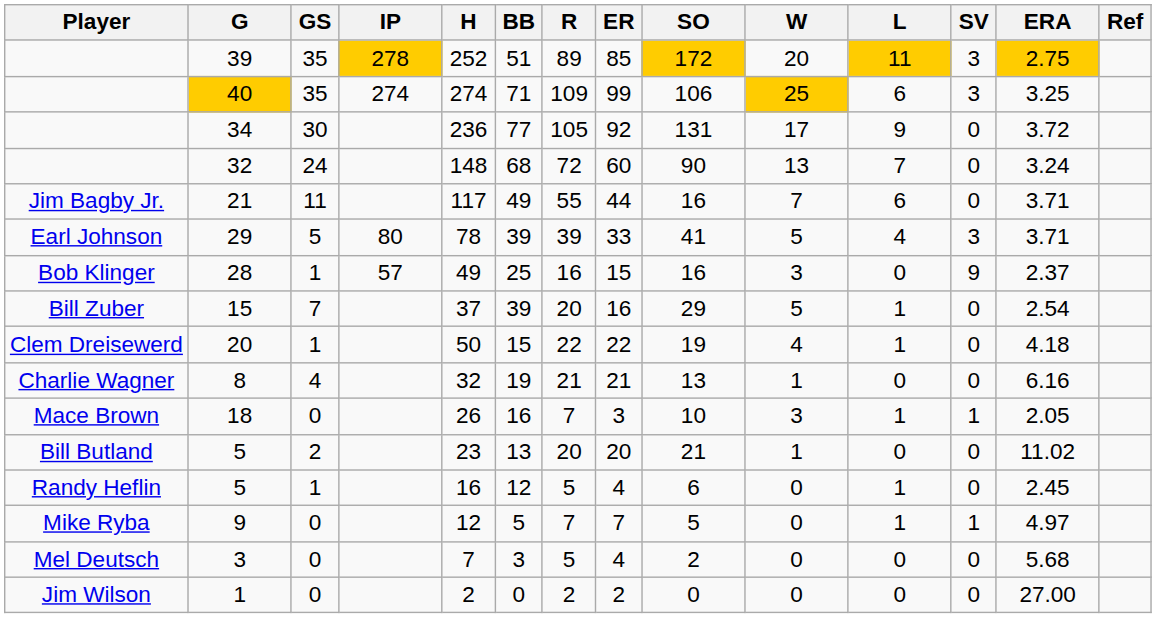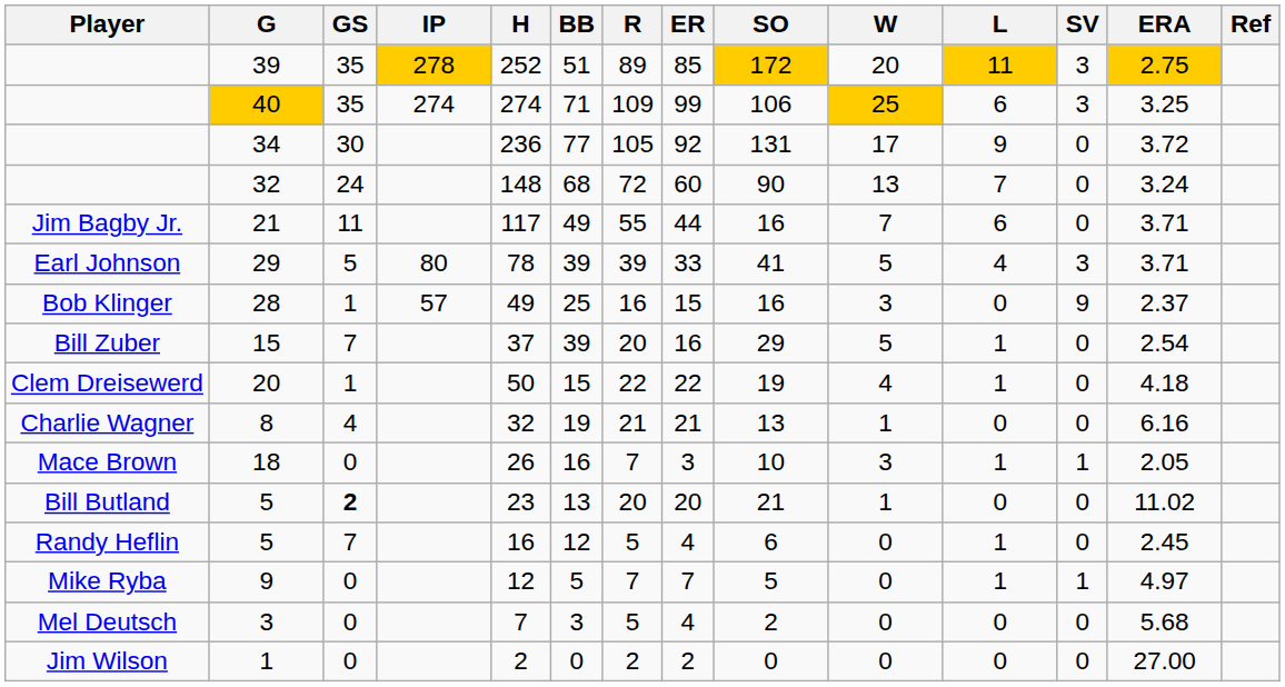 <table class="wikitable sortable">
 <tr>
 <th bgcolor="#DDDDFF" width="16%">Player</th>
 <th bgcolor="#DDDDFF" width="9%">G</th>
 <th>GS</th>
 <th bgcolor="#DDDDFF" width="9%">IP</th>
 <th>H</th>
 <th>BB</th>
 <th>R</th>
 <th>ER</th>
 <th bgcolor="#DDDDFF" width="9%">SO</th>
 <th bgcolor="#DDDDFF" width="9%">W</th>
 <th bgcolor="#DDDDFF" width="9%">L</th>
 <th>SV</th>
 <th bgcolor="#DDDDFF" width="9%">ERA</th>
 <th>Ref</th>
 </tr>
 <tr align="center">
 <td></td>
 <td>39</td>
 <td>35</td>
 <td bgcolor="#ffcc00">278</td>
 <td>252</td>
 <td>51</td>
 <td>89</td>
 <td>85</td>
 <td bgcolor="#ffcc00">172</td>
 <td>20</td>
 <td bgcolor=#ffcc00>11</td>
 <td>3</td>
 <td bgcolor="#ffcc00">2.75</td>
 <td></td>
 </tr>
 <tr align="center">
 <td></td>
 <td bgcolor=#ffcc00>40</td>
 <td>35</td>
 <td>274</td>
 <td>274</td>
 <td>71</td>
 <td>109</td>
 <td>99</td>
 <td>106</td>
 <td bgcolor="#ffcc00">25</td>
 <td>6</td>
 <td>3</td>
 <td>3.25</td>
 <td></td>
 </tr>
 <tr align="center">
 <td></td>
 <td>34</td>
 <td>30</td>
 <td></td>
 <td>236</td>
 <td>77</td>
 <td>105</td>
 <td>92</td>
 <td>131</td>
 <td>17</td>
 <td>9</td>
 <td>0</td>
 <td>3.72</td>
 <td></td>
 </tr>
 <tr align="center">
 <td></td>
 <td>32</td>
 <td>24</td>
 <td></td>
 <td>148</td>
 <td>68</td>
 <td>72</td>
 <td>60</td>
 <td>90</td>
 <td>13</td>
 <td>7</td>
 <td>0</td>
 <td>3.24</td>
 <td></td>
 </tr>
 <tr align="center">
 <td><a href='#'>Jim Bagby Jr.</a></td>
 <td>21</td>
 <td>11</td>
 <td></td>
 <td>117</td>
 <td>49</td>
 <td>55</td>
 <td>44</td>
 <td>16</td>
 <td>7</td>
 <td>6</td>
 <td>0</td>
 <td>3.71</td>
 <td></td>
 </tr>
 <tr align="center">
 <td><a href='#'>Earl Johnson</a></td>
 <td>29</td>
 <td>5</td>
 <td>80</td>
 <td>78</td>
 <td>39</td>
 <td>39</td>
 <td>33</td>
 <td>41</td>
 <td>5</td>
 <td>4</td>
 <td>3</td>
 <td>3.71</td>
 <td></td>
 </tr>
 <tr align="center">
 <td><a href='#'>Bob Klinger</a></td>
 <td>28</td>
 <td>1</td>
 <td>57</td>
 <td>49</td>
 <td>25</td>
 <td>16</td>
 <td>15</td>
 <td>16</td>
 <td>3</td>
 <td>0</td>
 <td>9</td>
 <td>2.37</td>
 <td></td>
 </tr>
 <tr align="center">
 <td><a href='#'>Bill Zuber</a></td>
 <td>15</td>
 <td>7</td>
 <td></td>
 <td>37</td>
 <td>39</td>
 <td>20</td>
 <td>16</td>
 <td>29</td>
 <td>5</td>
 <td>1</td>
 <td>0</td>
 <td>2.54</td>
 <td></td>
 </tr>
 <tr align="center">
 <td><a href='#'>Clem Dreisewerd</a></td>
 <td>20</td>
 <td>1</td>
 <td></td>
 <td>50</td>
 <td>15</td>
 <td>22</td>
 <td>22</td>
 <td>19</td>
 <td>4</td>
 <td>1</td>
 <td>0</td>
 <td>4.18</td>
 <td></td>
 </tr>
 <tr align="center">
 <td><a href='#'>Charlie Wagner</a></td>
 <td>8</td>
 <td>4</td>
 <td></td>
 <td>32</td>
 <td>19</td>
 <td>21</td>
 <td>21</td>
 <td>13</td>
 <td>1</td>
 <td>0</td>
 <td>0</td>
 <td>6.16</td>
 <td></td>
 </tr>
 <tr align="center">
 <td><a href='#'>Mace Brown</a></td>
 <td>18</td>
 <td>0</td>
 <td></td>
 <td>26</td>
 <td>16</td>
 <td>7</td>
 <td>3</td>
 <td>10</td>
 <td>3</td>
 <td>1</td>
 <td>1</td>
 <td>2.05</td>
 <td></td>
 </tr>
 <tr align="center">
 <td><a href='#'>Bill Butland</a></td>
 <td>5</td>
-<td>2</td>
+<td><strong>2</strong></td>
 <td></td>
 <td>23</td>
 <td>13</td>
 <td>20</td>
 <td>20</td>
 <td>21</td>
 <td>1</td>
 <td>0</td>
 <td>0</td>
 <td>11.02</td>
 <td></td>
 </tr>
 <tr align="center">
 <td><a href='#'>Randy Heflin</a></td>
 <td>5</td>
-<td>1</td>
+<td>7</td>
 <td></td>
 <td>16</td>
 <td>12</td>
 <td>5</td>
 <td>4</td>
 <td>6</td>
 <td>0</td>
 <td>1</td>
 <td>0</td>
 <td>2.45</td>
 <td></td>
 </tr>
 <tr align="center">
 <td><a href='#'>Mike Ryba</a></td>
 <td>9</td>
 <td>0</td>
 <td></td>
 <td>12</td>
 <td>5</td>
 <td>7</td>
 <td>7</td>
 <td>5</td>
 <td>0</td>
 <td>1</td>
 <td>1</td>
 <td>4.97</td>
 <td></td>
 </tr>
 <tr align="center">
 <td><a href='#'>Mel Deutsch</a></td>
 <td>3</td>
 <td>0</td>
 <td></td>
 <td>7</td>
 <td>3</td>
 <td>5</td>
 <td>4</td>
 <td>2</td>
 <td>0</td>
 <td>0</td>
 <td>0</td>
 <td>5.68</td>
 <td></td>
 </tr>
 <tr align="center">
 <td><a href='#'>Jim Wilson</a></td>
 <td>1</td>
 <td>0</td>
 <td></td>
 <td>2</td>
 <td>0</td>
 <td>2</td>
 <td>2</td>
 <td>0</td>
 <td>0</td>
 <td>0</td>
 <td>0</td>
 <td>27.00</td>
 <td></td>
 </tr>
 </table>
